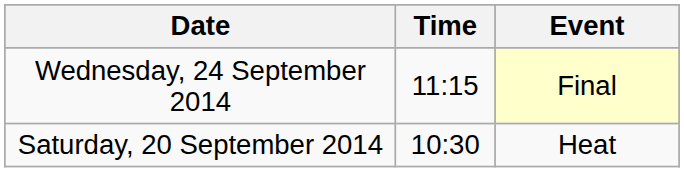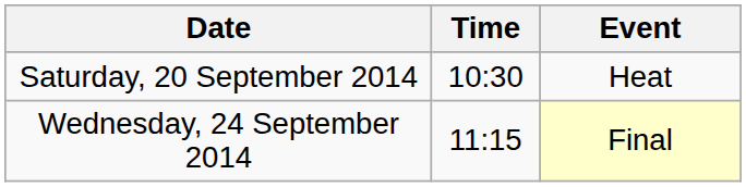 <table class = "wikitable" style="text-align:center;">
 <tr>
 <th width=220>Date</th>
 <th width=50>Time</th>
 <th width=100>Event</th>
 </tr>
 <tr>
+<td>Saturday, 20 September 2014</td>
+<td>10:30</td>
+<td>Heat</td>
+</tr>
+<tr>
 <td>Wednesday, 24 September 2014</td>
 <td>11:15</td>
 <td bgcolor=ffffcc>Final</td>
 </tr>
-<tr>
-<td>Saturday, 20 September 2014</td>
-<td>10:30</td>
-<td>Heat</td>
-</tr>
 </table>
